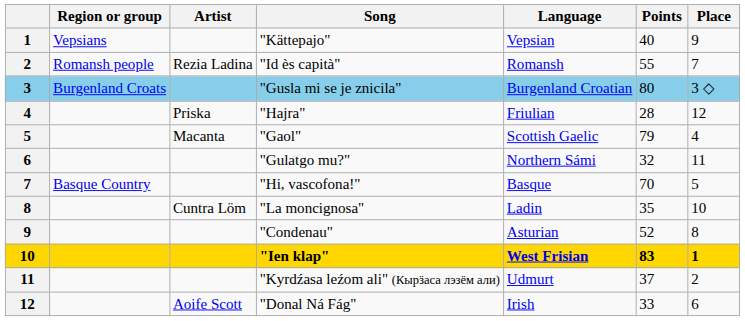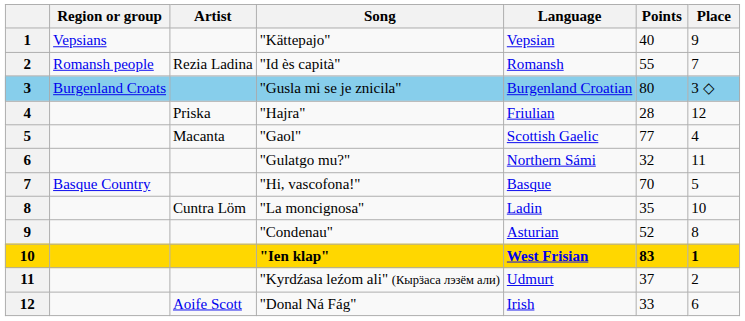 <table class="sortable wikitable plainrowheaders" style="margin: 1em auto 1em auto; text-align:left;">
 <tr>
 <th scope="col" style="width:2.5em;"></th>
 <th scope="col">Region or group</th>
 <th scope="col">Artist</th>
 <th scope="col">Song</th>
 <th scope="col">Language</th>
 <th scope="col" style="width:3em;">Points</th>
 <th scope="col" style="width:3em;">Place</th>
 </tr>
 <tr>
 <th scope="row" style="text-align:center;">1</th>
 <td> <a href='#'>Vepsians</a></td>
 <td></td>
 <td>"Kättepajo"</td>
 <td><a href='#'>Vepsian</a></td>
 <td>40</td>
 <td>9</td>
 </tr>
 <tr>
 <th scope="row" style="text-align:center;">2</th>
 <td> <a href='#'>Romansh people</a></td>
 <td>Rezia Ladina</td>
 <td>"Id ès capità"</td>
 <td><a href='#'>Romansh</a></td>
 <td>55</td>
 <td>7</td>
 </tr>
 <tr style="background:skyblue;">
 <th scope="row" style="text-align:center; background:skyblue">3</th>
 <td> <a href='#'>Burgenland Croats</a></td>
 <td></td>
 <td>"Gusla mi se je znicila"</td>
 <td><a href='#'>Burgenland Croatian</a></td>
 <td>80</td>
 <td>3 ◇</td>
 </tr>
 <tr>
 <th scope="row" style="text-align:center;">4</th>
 <td></td>
 <td>Priska</td>
 <td>"Hajra"</td>
 <td><a href='#'>Friulian</a></td>
 <td>28</td>
 <td>12</td>
 </tr>
 <tr>
 <th scope="row" style="text-align:center;">5</th>
 <td></td>
 <td>Macanta</td>
 <td>"Gaol"</td>
 <td><a href='#'>Scottish Gaelic</a></td>
-<td>79</td>
+<td>77</td>
 <td>4</td>
 </tr>
 <tr>
 <th scope="row" style="text-align:center;">6</th>
 <td></td>
 <td></td>
 <td>"Gulatgo mu?"</td>
 <td><a href='#'>Northern Sámi</a></td>
 <td>32</td>
 <td>11</td>
 </tr>
 <tr>
 <th scope="row" style="text-align:center;">7</th>
 <td> <a href='#'>Basque Country</a></td>
 <td></td>
 <td>"Hi, vascofona!"</td>
 <td><a href='#'>Basque</a></td>
 <td>70</td>
 <td>5</td>
 </tr>
 <tr>
 <th scope="row" style="text-align:center;">8</th>
 <td></td>
 <td>Cuntra Löm</td>
 <td>"La moncignosa"</td>
 <td><a href='#'>Ladin</a></td>
 <td>35</td>
 <td>10</td>
 </tr>
 <tr>
 <th scope="row" style="text-align:center;">9</th>
 <td></td>
 <td></td>
 <td>"Condenau"</td>
 <td><a href='#'>Asturian</a></td>
 <td>52</td>
 <td>8</td>
 </tr>
 <tr style="font-weight: bold; background:gold;">
 <th scope="row" style="text-align:center; font-weight: bold; background:gold;">10</th>
 <td></td>
 <td></td>
 <td>"Ien klap"</td>
 <td><a href='#'>West Frisian</a></td>
 <td>83</td>
 <td>1</td>
 </tr>
 <tr>
 <th scope="row" style="text-align:center;">11</th>
 <td></td>
 <td></td>
 <td>"Kyrdźasa leźom ali" <small>(Кырӟаса лэзём али)</small></td>
 <td><a href='#'>Udmurt</a></td>
 <td>37</td>
 <td>2</td>
 </tr>
 <tr>
 <th scope="row" style="text-align:center;">12</th>
 <td></td>
 <td><a href='#'>Aoife Scott</a></td>
 <td>"Donal Ná Fág"</td>
 <td><a href='#'>Irish</a></td>
 <td>33</td>
 <td>6</td>
 </tr>
 </table>
